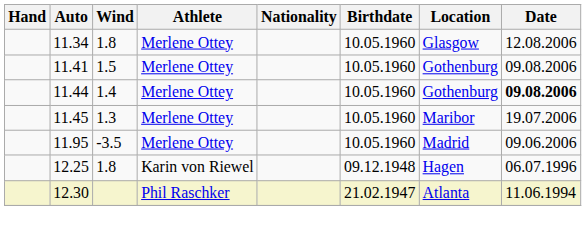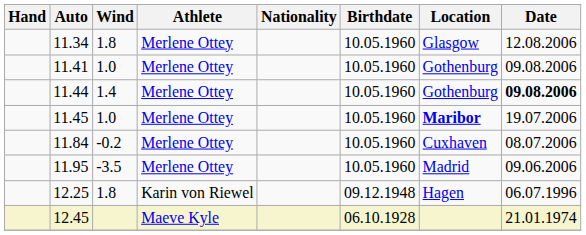 <table class="wikitable">
 <tr>
 <th>Hand</th>
 <th>Auto</th>
 <th>Wind</th>
 <th>Athlete</th>
 <th>Nationality</th>
 <th>Birthdate</th>
 <th>Location</th>
 <th>Date</th>
 </tr>
 <tr>
 <td></td>
 <td>11.34</td>
 <td>1.8</td>
 <td><a href='#'>Merlene Ottey</a></td>
 <td></td>
 <td>10.05.1960</td>
 <td><a href='#'>Glasgow</a></td>
 <td>12.08.2006</td>
 </tr>
 <tr>
 <td></td>
 <td>11.41</td>
-<td>1.5</td>
+<td>1.0</td>
 <td><a href='#'>Merlene Ottey</a></td>
 <td></td>
 <td>10.05.1960</td>
 <td><a href='#'>Gothenburg</a></td>
 <td>09.08.2006</td>
 </tr>
 <tr>
 <td></td>
 <td>11.44</td>
 <td>1.4</td>
 <td><a href='#'>Merlene Ottey</a></td>
 <td></td>
 <td>10.05.1960</td>
 <td><a href='#'>Gothenburg</a></td>
 <td><strong>09.08.2006</strong></td>
 </tr>
 <tr>
 <td></td>
 <td>11.45</td>
-<td>1.3</td>
+<td>1.0</td>
 <td><a href='#'>Merlene Ottey</a></td>
 <td></td>
 <td>10.05.1960</td>
-<td><a href='#'>Maribor</a></td>
+<td><strong><a href='#'>Maribor</a></strong></td>
 <td>19.07.2006</td>
+</tr>
+<tr>
+<td></td>
+<td>11.84</td>
+<td>-0.2</td>
+<td><a href='#'>Merlene Ottey</a></td>
+<td></td>
+<td>10.05.1960</td>
+<td><a href='#'>Cuxhaven</a></td>
+<td>08.07.2006</td>
 </tr>
 <tr>
 <td></td>
 <td>11.95</td>
 <td>-3.5</td>
 <td><a href='#'>Merlene Ottey</a></td>
 <td></td>
 <td>10.05.1960</td>
 <td><a href='#'>Madrid</a></td>
 <td>09.06.2006</td>
 </tr>
 <tr>
 <td></td>
 <td>12.25</td>
 <td>1.8</td>
 <td>Karin von Riewel</td>
 <td></td>
 <td>09.12.1948</td>
 <td><a href='#'>Hagen</a></td>
 <td>06.07.1996</td>
 </tr>
 <tr bgcolor=#f6F5CE>
 <td></td>
-<td>12.30</td>
+<td>12.45</td>
 <td></td>
-<td><a href='#'>Phil Raschker</a></td>
+<td><a href='#'>Maeve Kyle</a></td>
 <td></td>
-<td>21.02.1947</td>
-<td><a href='#'>Atlanta</a></td>
-<td>11.06.1994</td>
+<td>06.10.1928</td>
+<td></td>
+<td>21.01.1974</td>
 </tr>
 <tr>
 </tr>
 </table>
